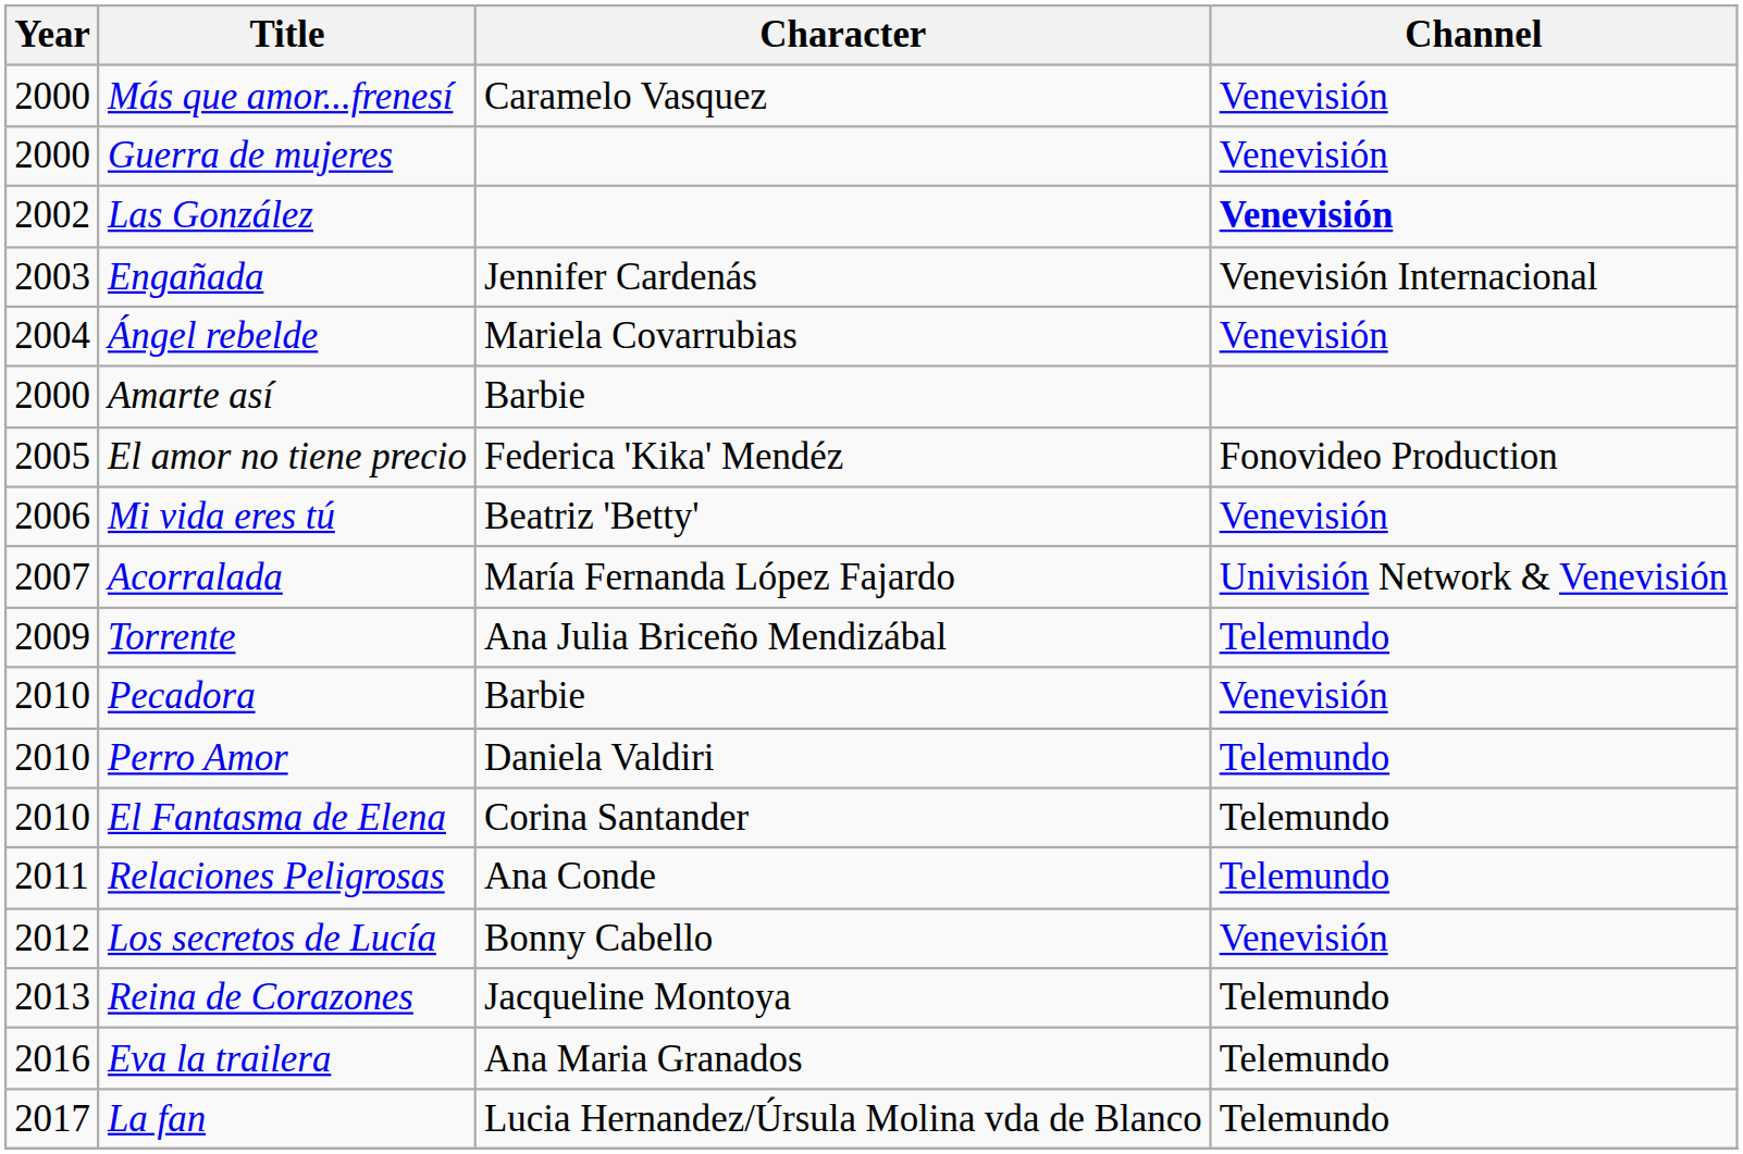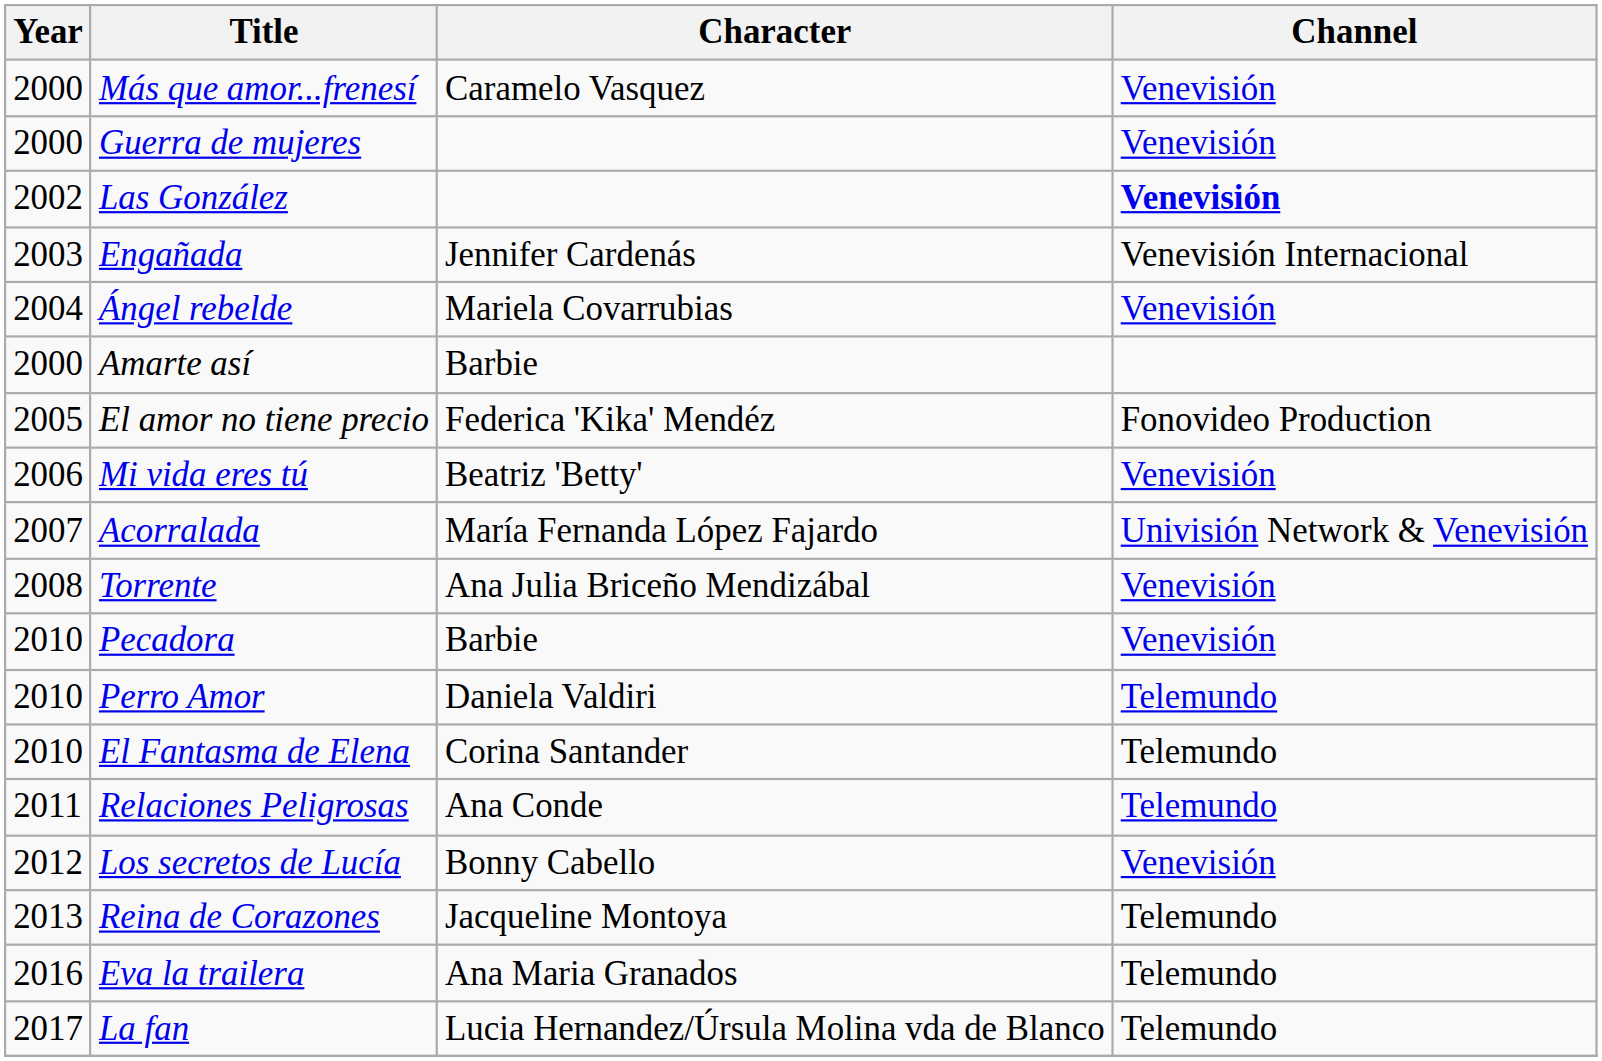 <table class="wikitable sortable">
 <tr>
 <th>Year</th>
 <th>Title</th>
 <th>Character</th>
 <th>Channel</th>
 </tr>
 <tr>
 <td>2000</td>
 <td><em><a href='#'>Más que amor...frenesí</a></em></td>
 <td>Caramelo Vasquez</td>
 <td><a href='#'>Venevisión</a></td>
 </tr>
 <tr>
 <td>2000</td>
 <td><em><a href='#'>Guerra de mujeres</a></em></td>
 <td></td>
 <td><a href='#'>Venevisión</a></td>
 </tr>
 <tr>
 <td>2002</td>
 <td><em><a href='#'>Las González</a></em></td>
 <td></td>
 <td><strong><a href='#'>Venevisión</a></strong></td>
 </tr>
 <tr>
 <td>2003</td>
 <td><em><a href='#'>Engañada</a></em></td>
 <td>Jennifer Cardenás</td>
 <td>Venevisión Internacional</td>
 </tr>
 <tr>
 <td>2004</td>
 <td><em><a href='#'>Ángel rebelde</a></em></td>
 <td>Mariela Covarrubias</td>
 <td><a href='#'>Venevisión</a></td>
 </tr>
 <tr>
 <td>2000</td>
 <td><em>Amarte así</em></td>
 <td>Barbie</td>
 <td></td>
 </tr>
 <tr>
 <td>2005</td>
 <td><em>El amor no tiene precio</em></td>
 <td>Federica 'Kika' Mendéz</td>
 <td>Fonovideo Production</td>
 </tr>
 <tr>
 <td>2006</td>
 <td><em><a href='#'>Mi vida eres tú</a></em></td>
 <td>Beatriz 'Betty'</td>
 <td><a href='#'>Venevisión</a></td>
 </tr>
 <tr>
 <td>2007</td>
 <td><em><a href='#'>Acorralada</a></em></td>
 <td>María Fernanda López Fajardo</td>
 <td><a href='#'>Univisión</a> Network & <a href='#'>Venevisión</a></td>
 </tr>
 <tr>
-<td>2009</td>
+<td>2008</td>
 <td><em><a href='#'>Torrente</a></em></td>
 <td>Ana Julia Briceño Mendizábal</td>
-<td><a href='#'>Telemundo</a></td>
+<td><a href='#'>Venevisión</a></td>
 </tr>
 <tr>
 <td>2010</td>
 <td><em><a href='#'>Pecadora</a></em></td>
 <td>Barbie</td>
 <td><a href='#'>Venevisión</a></td>
 </tr>
 <tr>
 <td>2010</td>
 <td><em><a href='#'>Perro Amor</a></em></td>
 <td>Daniela Valdiri</td>
 <td><a href='#'>Telemundo</a></td>
 </tr>
 <tr>
 <td>2010</td>
 <td><em><a href='#'>El Fantasma de Elena</a></em></td>
 <td>Corina Santander</td>
 <td>Telemundo</td>
 </tr>
 <tr>
 <td>2011</td>
 <td><em><a href='#'>Relaciones Peligrosas</a></em></td>
 <td>Ana Conde</td>
 <td><a href='#'>Telemundo</a></td>
 </tr>
 <tr>
 <td>2012</td>
 <td><em><a href='#'>Los secretos de Lucía</a></em></td>
 <td>Bonny Cabello</td>
 <td><a href='#'>Venevisión</a></td>
 </tr>
 <tr>
 <td>2013</td>
 <td><em> <a href='#'>Reina de Corazones</a> </em></td>
 <td>Jacqueline Montoya</td>
 <td>Telemundo</td>
 </tr>
 <tr>
 <td>2016</td>
 <td><em> <a href='#'>Eva la trailera</a></em></td>
 <td>Ana Maria Granados</td>
 <td>Telemundo</td>
 </tr>
 <tr>
 <td>2017</td>
 <td><em><a href='#'>La fan</a></em></td>
 <td>Lucia Hernandez/Úrsula Molina vda de Blanco</td>
 <td>Telemundo</td>
 </tr>
 <tr>
 </tr>
 </table>
